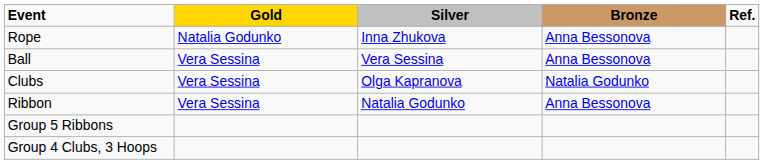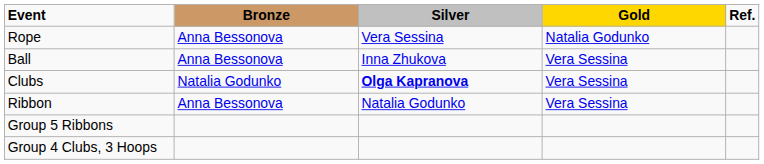 <table class="wikitable">
 <tr>
 <td style="width:12em;"><strong>Event</strong></td>
+<td style="text-align:center; background:#c96; width:13em;"><strong>Bronze</strong></td>
+<td style="text-align:center; background:silver; width:13em;"><strong>Silver</strong></td>
 <td style="text-align:center; background:gold; width:13em;"><strong>Gold</strong></td>
-<td style="text-align:center; background:silver; width:13em;"><strong>Silver</strong></td>
-<td style="text-align:center; background:#c96; width:13em;"><strong>Bronze</strong></td>
 <td style="width:1em;"><strong>Ref.</strong></td>
 </tr>
 <tr>
 <td>Rope</td>
+<td> <a href='#'>Anna Bessonova</a></td>
+<td> <a href='#'>Vera Sessina</a></td>
 <td> <a href='#'>Natalia Godunko</a></td>
-<td> <a href='#'>Inna Zhukova</a></td>
-<td> <a href='#'>Anna Bessonova</a></td>
 <td></td>
 </tr>
 <tr>
 <td>Ball</td>
+<td> <a href='#'>Anna Bessonova</a></td>
+<td> <a href='#'>Inna Zhukova</a></td>
 <td> <a href='#'>Vera Sessina</a></td>
-<td> <a href='#'>Vera Sessina</a></td>
-<td> <a href='#'>Anna Bessonova</a></td>
 <td></td>
 </tr>
 <tr>
 <td>Clubs</td>
+<td> <a href='#'>Natalia Godunko</a></td>
+<td><strong> <a href='#'>Olga Kapranova</a></strong></td>
 <td> <a href='#'>Vera Sessina</a></td>
-<td> <a href='#'>Olga Kapranova</a></td>
-<td> <a href='#'>Natalia Godunko</a></td>
 <td></td>
 </tr>
 <tr>
 <td>Ribbon</td>
+<td> <a href='#'>Anna Bessonova</a></td>
+<td> <a href='#'>Natalia Godunko</a></td>
 <td> <a href='#'>Vera Sessina</a></td>
-<td> <a href='#'>Natalia Godunko</a></td>
-<td> <a href='#'>Anna Bessonova</a></td>
 <td></td>
 </tr>
 <tr>
 <td>Group 5 Ribbons</td>
 <td></td>
 <td></td>
 <td></td>
 <td></td>
 </tr>
 <tr>
 <td>Group 4 Clubs, 3 Hoops</td>
 <td></td>
 <td></td>
 <td></td>
 <td></td>
 </tr>
 </table>
